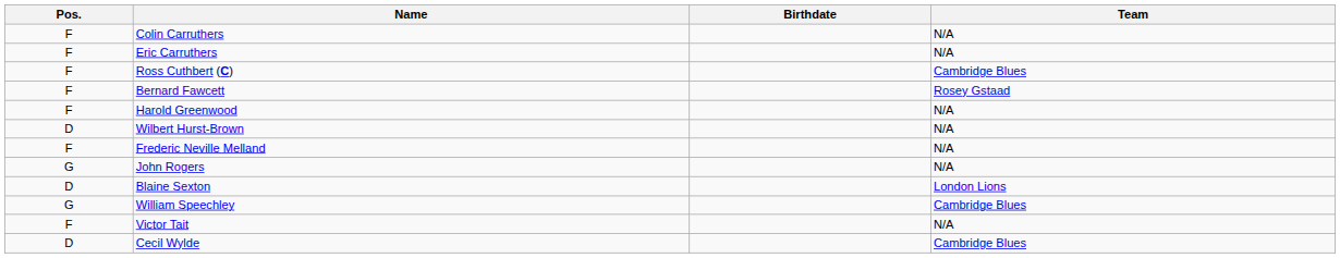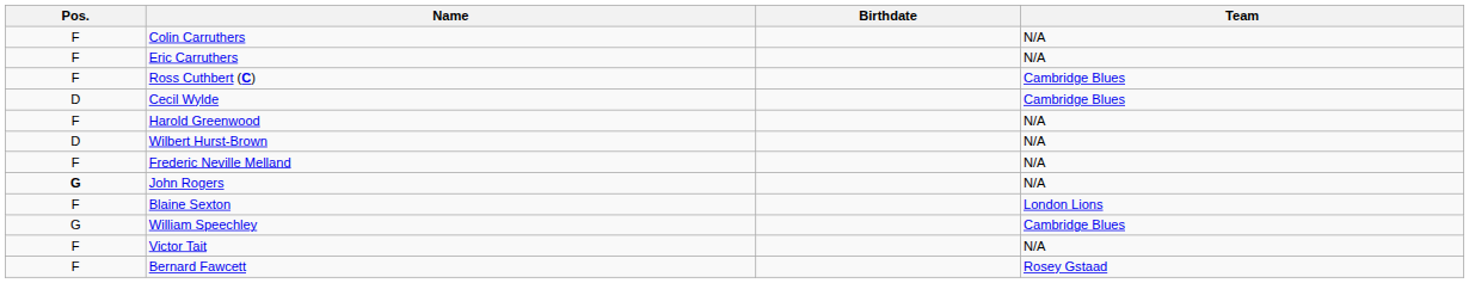 <table class="wikitable sortable" width="80%" style="font-size: 90%; text-align: center;">
 <tr>
 <th>Pos.</th>
 <th>Name</th>
 <th>Birthdate</th>
 <th>Team</th>
 </tr>
 <tr>
 <td>F</td>
 <td style="text-align:left;"><a href='#'>Colin Carruthers</a></td>
 <td style="text-align:right;"></td>
 <td style="text-align:left;">N/A</td>
 </tr>
 <tr>
 <td>F</td>
 <td style="text-align:left;"><a href='#'>Eric Carruthers</a></td>
 <td style="text-align:right;"></td>
 <td style="text-align:left;">N/A</td>
 </tr>
 <tr>
 <td>F</td>
 <td style="text-align:left;"><a href='#'>Ross Cuthbert</a> (<strong><a href='#'>C</a></strong>)</td>
 <td style="text-align:right;"></td>
 <td style="text-align:left;"> <a href='#'>Cambridge Blues</a></td>
 </tr>
 <tr>
-<td>F</td>
-<td style="text-align:left;"><a href='#'>Bernard Fawcett</a></td>
+<td>D</td>
+<td style="text-align:left;"><a href='#'>Cecil Wylde</a></td>
 <td style="text-align:right;"></td>
-<td style="text-align:left;"> <a href='#'>Rosey Gstaad</a></td>
+<td style="text-align:left;"> <a href='#'>Cambridge Blues</a></td>
 </tr>
 <tr>
 <td>F</td>
 <td style="text-align:left;"><a href='#'>Harold Greenwood</a></td>
 <td style="text-align:right;"></td>
 <td style="text-align:left;">N/A</td>
 </tr>
 <tr>
 <td>D</td>
 <td style="text-align:left;"><a href='#'>Wilbert Hurst-Brown</a></td>
 <td style="text-align:right;"></td>
 <td style="text-align:left;">N/A</td>
 </tr>
 <tr>
 <td>F</td>
 <td style="text-align:left;"><a href='#'>Frederic Neville Melland</a></td>
 <td style="text-align:right;"></td>
 <td style="text-align:left;">N/A</td>
 </tr>
 <tr>
-<td>G</td>
+<td><strong>G</strong></td>
 <td style="text-align:left;"><a href='#'>John Rogers</a></td>
 <td style="text-align:right;"></td>
 <td style="text-align:left;">N/A</td>
 </tr>
 <tr>
-<td>D</td>
+<td>F</td>
 <td style="text-align:left;"><a href='#'>Blaine Sexton</a></td>
 <td style="text-align:right;"></td>
 <td style="text-align:left;"> <a href='#'>London Lions</a></td>
 </tr>
 <tr>
 <td>G</td>
 <td style="text-align:left;"><a href='#'>William Speechley</a></td>
 <td style="text-align:right;"></td>
 <td style="text-align:left;"> <a href='#'>Cambridge Blues</a></td>
 </tr>
 <tr>
 <td>F</td>
 <td style="text-align:left;"><a href='#'>Victor Tait</a></td>
 <td style="text-align:right;"></td>
 <td style="text-align:left;">N/A</td>
 </tr>
 <tr>
-<td>D</td>
-<td style="text-align:left;"><a href='#'>Cecil Wylde</a></td>
+<td>F</td>
+<td style="text-align:left;"><a href='#'>Bernard Fawcett</a></td>
 <td style="text-align:right;"></td>
-<td style="text-align:left;"> <a href='#'>Cambridge Blues</a></td>
+<td style="text-align:left;"> <a href='#'>Rosey Gstaad</a></td>
 </tr>
 </table>
